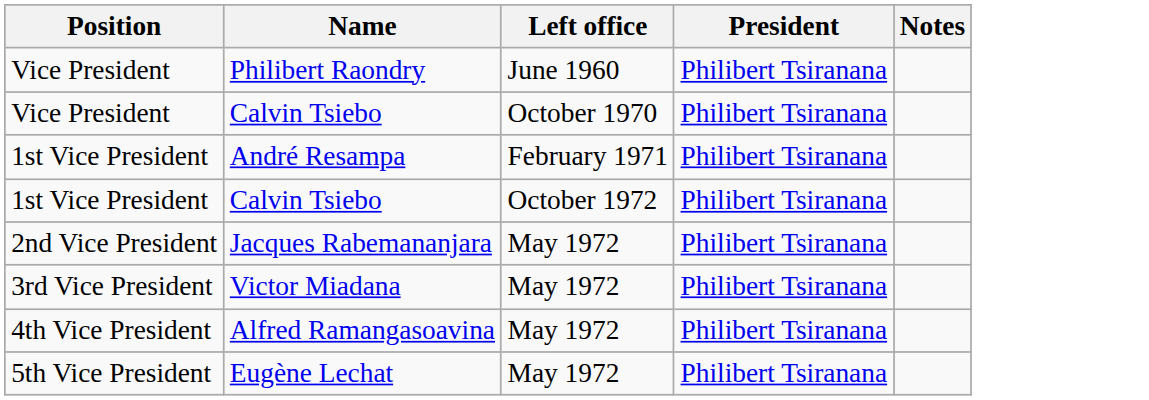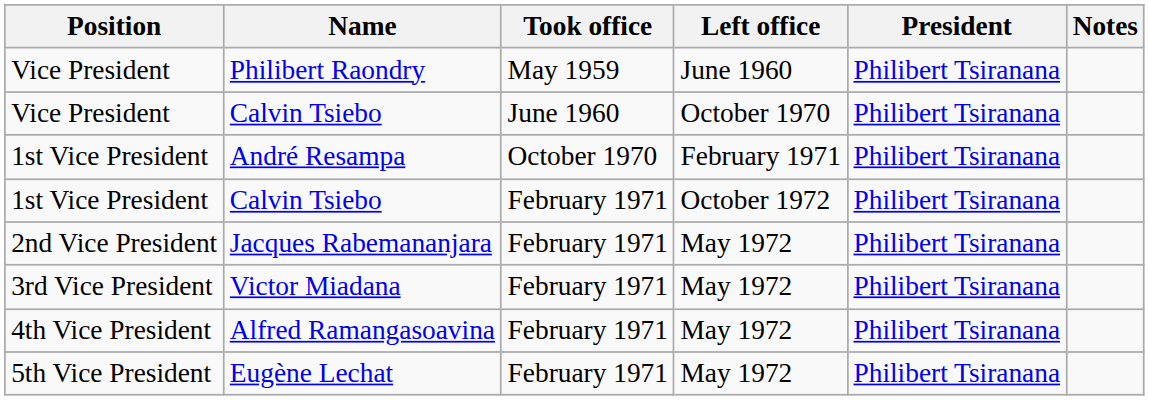 <table class="wikitable">
 <tr>
 <th>Position</th>
 <th>Name</th>
+<th>Took office</th>
 <th>Left office</th>
 <th>President</th>
 <th>Notes</th>
 </tr>
 <tr>
 <td>Vice President</td>
 <td><a href='#'>Philibert Raondry</a></td>
+<td>May 1959</td>
 <td>June 1960</td>
 <td><a href='#'>Philibert Tsiranana</a></td>
 <td></td>
 </tr>
 <tr>
 <td>Vice President</td>
 <td><a href='#'>Calvin Tsiebo</a></td>
+<td>June 1960</td>
 <td>October 1970</td>
 <td><a href='#'>Philibert Tsiranana</a></td>
 <td></td>
 </tr>
 <tr>
 <td>1st Vice President</td>
 <td><a href='#'>André Resampa</a></td>
+<td>October 1970</td>
 <td>February 1971</td>
 <td><a href='#'>Philibert Tsiranana</a></td>
 <td></td>
 </tr>
 <tr>
 <td>1st Vice President</td>
 <td><a href='#'>Calvin Tsiebo</a></td>
+<td>February 1971</td>
 <td>October 1972</td>
 <td><a href='#'>Philibert Tsiranana</a></td>
 <td></td>
 </tr>
 <tr>
 <td>2nd Vice President</td>
 <td><a href='#'>Jacques Rabemananjara</a></td>
+<td>February 1971</td>
 <td>May 1972</td>
 <td><a href='#'>Philibert Tsiranana</a></td>
 <td></td>
 </tr>
 <tr>
 <td>3rd Vice President</td>
 <td><a href='#'>Victor Miadana</a></td>
+<td>February 1971</td>
 <td>May 1972</td>
 <td><a href='#'>Philibert Tsiranana</a></td>
 <td></td>
 </tr>
 <tr>
 <td>4th Vice President</td>
 <td><a href='#'>Alfred Ramangasoavina</a></td>
+<td>February 1971</td>
 <td>May 1972</td>
 <td><a href='#'>Philibert Tsiranana</a></td>
 <td></td>
 </tr>
 <tr>
 <td>5th Vice President</td>
 <td><a href='#'>Eugène Lechat</a></td>
+<td>February 1971</td>
 <td>May 1972</td>
 <td><a href='#'>Philibert Tsiranana</a></td>
 <td></td>
 </tr>
 </table>
